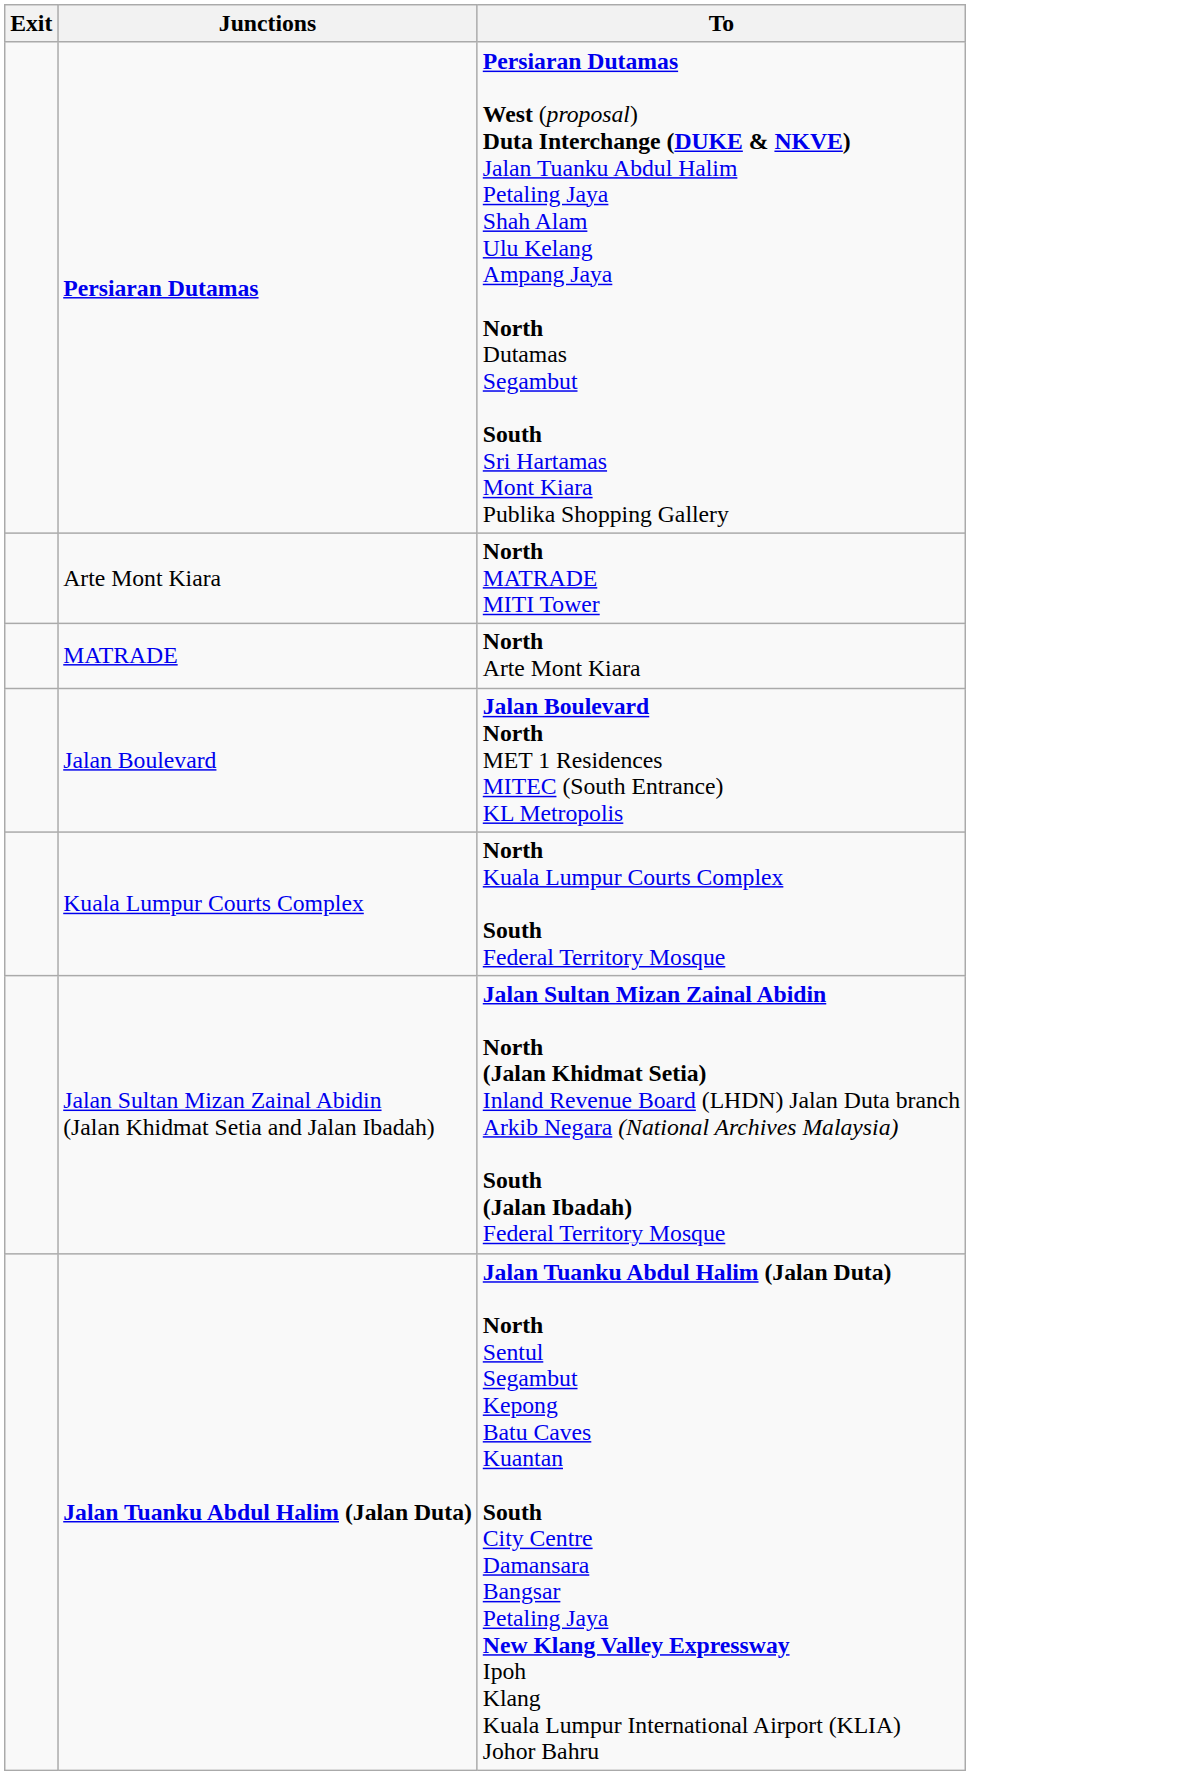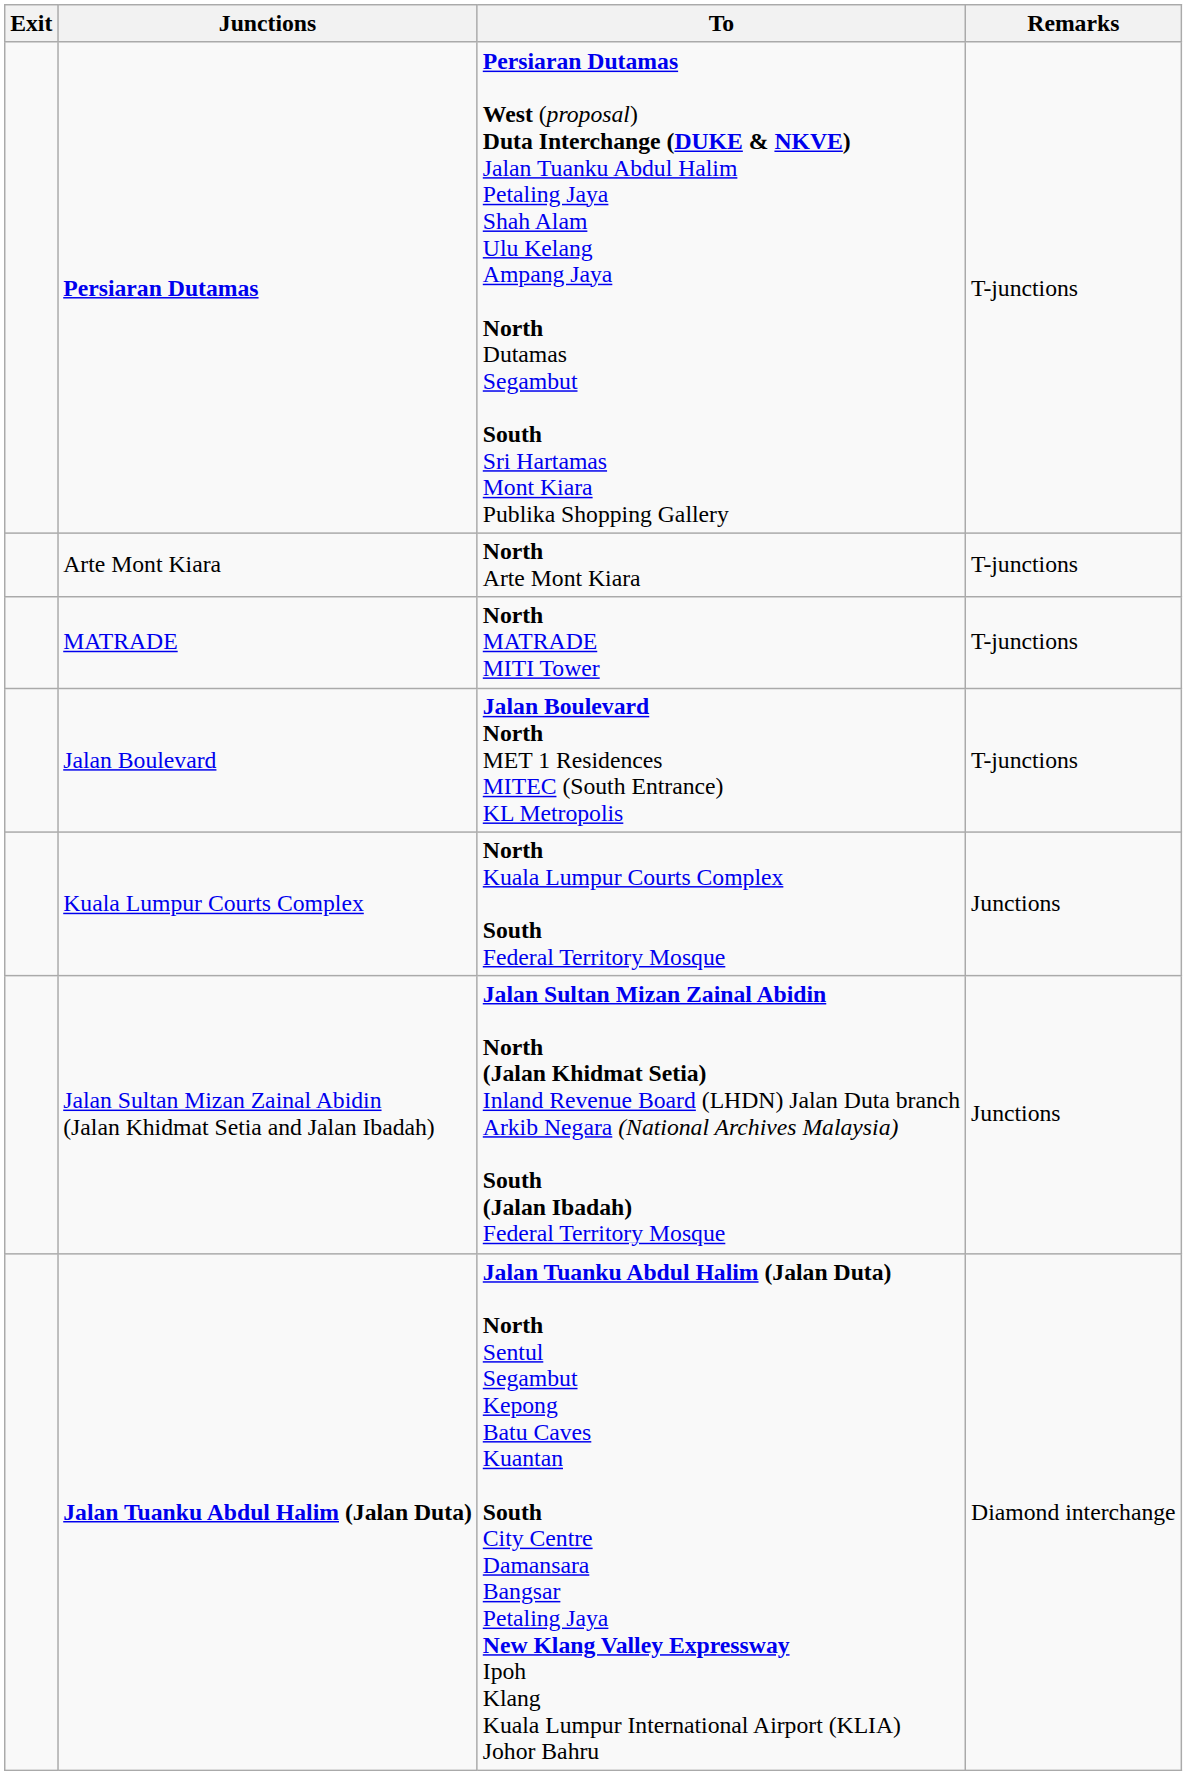 <table class="wikitable">
 <tr>
 <th>Exit</th>
 <th>Junctions</th>
 <th>To</th>
+<th>Remarks</th>
 </tr>
 <tr>
 <td></td>
 <td><strong><a href='#'>Persiaran Dutamas</a></strong></td>
 <td><strong><a href='#'>Persiaran Dutamas</a></strong><br><br><strong>West</strong> (<em>proposal</em>)<br> <strong>Duta Interchange (<a href='#'>DUKE</a> & <a href='#'>NKVE</a>)</strong><br><a href='#'>Jalan Tuanku Abdul Halim</a><br><a href='#'>Petaling Jaya</a><br><a href='#'>Shah Alam</a><br><a href='#'>Ulu Kelang</a><br><a href='#'>Ampang Jaya</a><br><br><strong>North</strong><br>Dutamas<br><a href='#'>Segambut</a><br><br><strong>South</strong><br><a href='#'>Sri Hartamas</a><br><a href='#'>Mont Kiara</a><br>Publika Shopping Gallery</td>
+<td>T-junctions</td>
 </tr>
 <tr>
 <td></td>
 <td>Arte Mont Kiara</td>
-<td><strong>North</strong><br><a href='#'>MATRADE</a><br><a href='#'>MITI Tower</a></td>
+<td><strong>North</strong><br>Arte Mont Kiara</td>
+<td>T-junctions</td>
 </tr>
 <tr>
 <td></td>
 <td><a href='#'>MATRADE</a></td>
-<td><strong>North</strong><br>Arte Mont Kiara</td>
+<td><strong>North</strong><br><a href='#'>MATRADE</a><br><a href='#'>MITI Tower</a></td>
+<td>T-junctions</td>
 </tr>
 <tr>
 <td></td>
 <td><a href='#'>Jalan Boulevard</a></td>
 <td><strong><a href='#'>Jalan Boulevard</a></strong><br><strong>North</strong><br>MET 1 Residences<br><a href='#'>MITEC</a> (South Entrance)<br><a href='#'>KL Metropolis</a></td>
+<td>T-junctions</td>
 </tr>
 <tr>
 <td></td>
 <td><a href='#'>Kuala Lumpur Courts Complex</a></td>
 <td><strong>North</strong><br><a href='#'>Kuala Lumpur Courts Complex</a><br><br><strong>South</strong><br><a href='#'>Federal Territory Mosque</a></td>
+<td>Junctions</td>
 </tr>
 <tr>
 <td></td>
 <td><a href='#'>Jalan Sultan Mizan Zainal Abidin</a><br>(Jalan Khidmat Setia and Jalan Ibadah)</td>
 <td><strong><a href='#'>Jalan Sultan Mizan Zainal Abidin</a></strong><br><br><strong>North</strong><br><strong>(Jalan Khidmat Setia)</strong><br><a href='#'>Inland Revenue Board</a> (LHDN) Jalan Duta branch<br><a href='#'>Arkib Negara</a> <em>(National Archives Malaysia)</em><br><br><strong>South</strong><br><strong>(Jalan Ibadah)</strong><br><a href='#'>Federal Territory Mosque</a></td>
+<td>Junctions</td>
 </tr>
 <tr>
 <td></td>
 <td><strong><a href='#'>Jalan Tuanku Abdul Halim</a> (Jalan Duta)</strong></td>
 <td><strong><a href='#'>Jalan Tuanku Abdul Halim</a> (Jalan Duta)</strong><br><br><strong>North</strong><br><a href='#'>Sentul</a><br><a href='#'>Segambut</a><br><a href='#'>Kepong</a><br><a href='#'>Batu Caves</a><br><a href='#'>Kuantan</a><br><br><strong>South</strong><br><a href='#'>City Centre</a><br><a href='#'>Damansara</a><br><a href='#'>Bangsar</a><br><a href='#'>Petaling Jaya</a><br>  <strong><a href='#'>New Klang Valley Expressway</a></strong><br>Ipoh<br>Klang<br>Kuala Lumpur International Airport (KLIA) <br>Johor Bahru</td>
+<td>Diamond interchange</td>
 </tr>
 </table>
